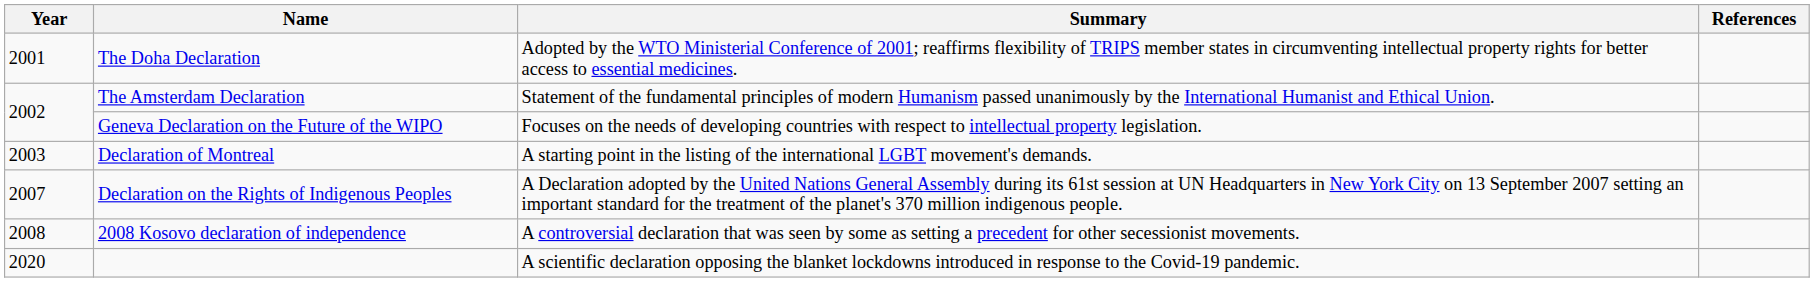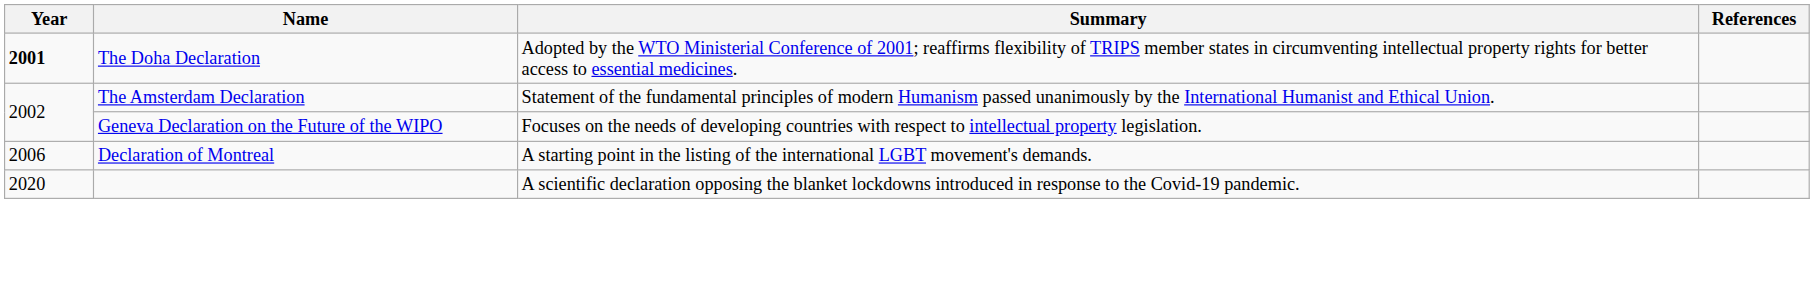 <table class="sortable wikitable" style="width: 100%">
 <tr>
 <th width="4%">Year</th>
 <th width="19%">Name</th>
 <th width="53%" class="unsortable">Summary</th>
 <th width="4%" class="unsortable">References</th>
 </tr>
 <tr>
-<td>2001</td>
+<td><strong>2001</strong></td>
 <td><a href='#'>The Doha Declaration</a></td>
 <td>Adopted by the <a href='#'>WTO Ministerial Conference of 2001</a>; reaffirms flexibility of <a href='#'>TRIPS</a> member states in circumventing intellectual property rights for better access to <a href='#'>essential medicines</a>.</td>
 <td></td>
 </tr>
 <tr>
 <td rowspan=2>2002</td>
 <td><a href='#'>The Amsterdam Declaration</a></td>
 <td>Statement of the fundamental principles of modern <a href='#'>Humanism</a> passed unanimously by the <a href='#'>International Humanist and Ethical Union</a>.</td>
 <td></td>
 </tr>
 <tr>
 <td><a href='#'>Geneva Declaration on the Future of the WIPO</a></td>
 <td>Focuses on the needs of developing countries with respect to <a href='#'>intellectual property</a> legislation.</td>
 <td></td>
 </tr>
 <tr>
-<td>2003</td>
+<td>2006</td>
 <td><a href='#'>Declaration of Montreal</a> </td>
 <td>A starting point in the listing of the international <a href='#'>LGBT</a> movement's demands.</td>
-<td></td>
-</tr>
-<tr>
-<td>2007</td>
-<td><a href='#'>Declaration on the Rights of Indigenous Peoples</a></td>
-<td>A Declaration adopted by the <a href='#'>United Nations General Assembly</a> during its 61st session at UN Headquarters in <a href='#'>New York City</a> on 13 September 2007 setting an important standard for the treatment of the planet's 370 million indigenous people.</td>
-<td></td>
-</tr>
-<tr>
-<td>2008</td>
-<td><a href='#'>2008 Kosovo declaration of independence</a></td>
-<td>A <a href='#'>controversial</a> declaration that was seen by some as setting a <a href='#'>precedent</a> for other secessionist movements.</td>
 <td></td>
 </tr>
 <tr>
 <td>2020</td>
 <td></td>
 <td>A scientific declaration opposing the blanket lockdowns introduced in response to the Covid-19 pandemic.</td>
 <td></td>
 </tr>
 </table>
